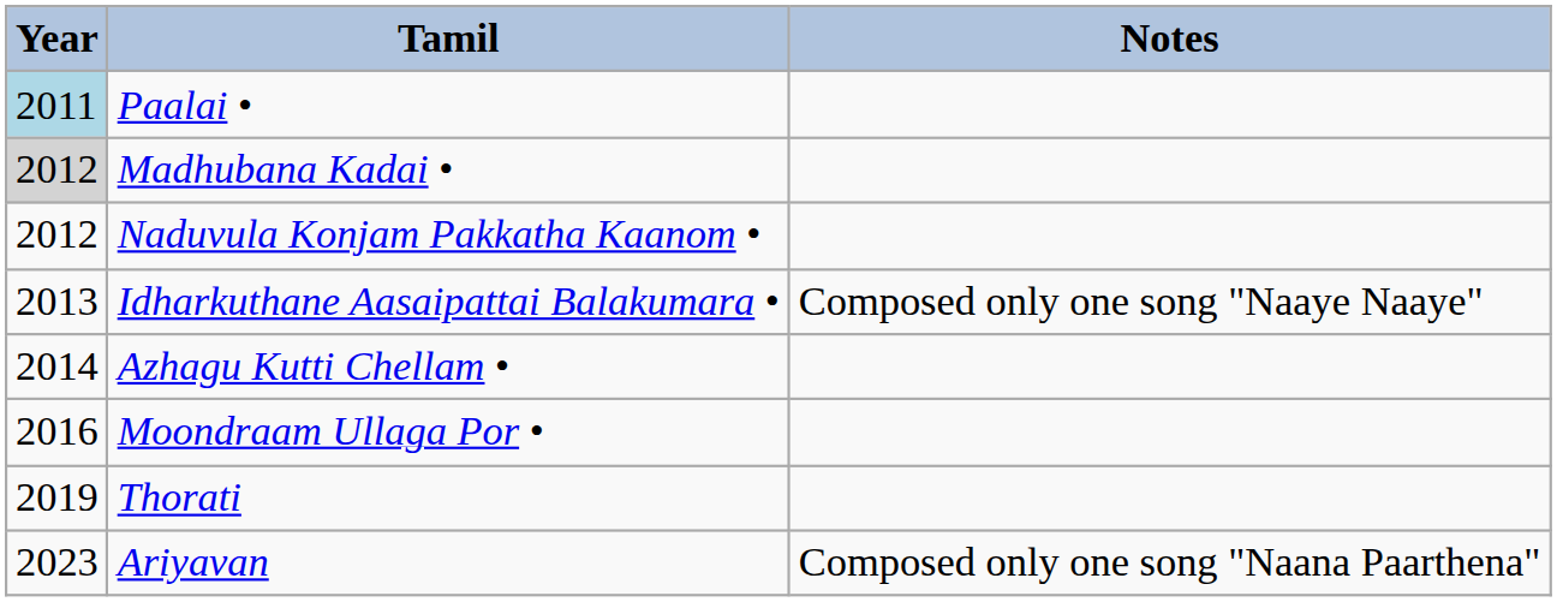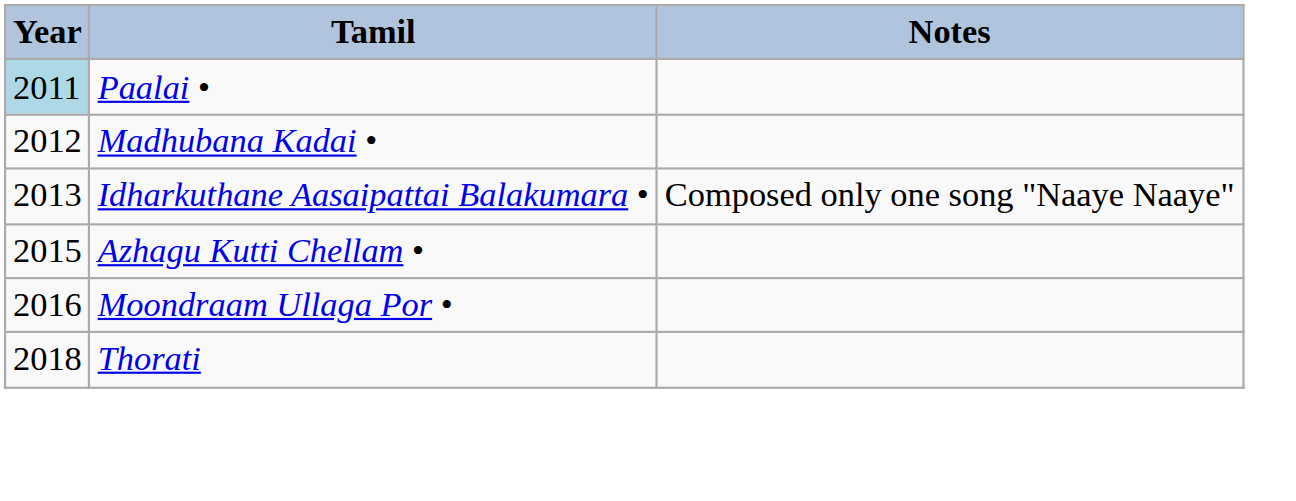 <table class="wikitable sortable">
 <tr>
 <th style="background:#B0C4DE;">Year</th>
 <th style="background:#B0C4DE;">Tamil</th>
 <th style="background:#B0C4DE;">Notes</th>
 </tr>
 <tr>
 <td style="background: lightblue;">2011</td>
 <td><em><a href='#'>Paalai</a></em> •</td>
 <td></td>
 </tr>
 <tr>
-<td style="background: lightgrey;">2012</td>
+<td>2012</td>
 <td><em><a href='#'>Madhubana Kadai</a></em> •</td>
-<td></td>
-</tr>
-<tr>
-<td>2012</td>
-<td><em><a href='#'>Naduvula Konjam Pakkatha Kaanom</a></em> •</td>
 <td></td>
 </tr>
 <tr>
 <td>2013</td>
 <td><em><a href='#'>Idharkuthane Aasaipattai Balakumara</a></em>  •</td>
 <td>Composed only one song "Naaye Naaye"</td>
 </tr>
 <tr>
-<td>2014</td>
+<td>2015</td>
 <td><em><a href='#'>Azhagu Kutti Chellam</a></em> •</td>
 <td></td>
 </tr>
 <tr>
 <td>2016</td>
 <td><em><a href='#'>Moondraam Ullaga Por</a></em> •</td>
 <td></td>
 </tr>
 <tr>
-<td>2019</td>
+<td>2018</td>
 <td><em><a href='#'>Thorati</a></em></td>
 <td></td>
 </tr>
-<tr>
-<td>2023</td>
-<td><em><a href='#'>Ariyavan</a></em></td>
-<td>Composed only one song "Naana Paarthena"</td>
-</tr>
 </table>
